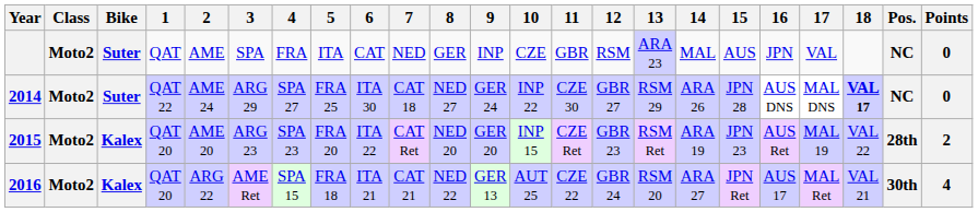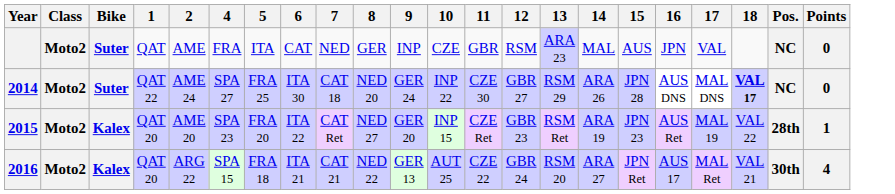 <table class="wikitable" style="text-align:center">
 <tr>
 <th>Year</th>
 <th>Class</th>
 <th>Bike</th>
 <th>1</th>
 <th>2</th>
-<th>3</th>
 <th>4</th>
 <th>5</th>
 <th>6</th>
 <th>7</th>
 <th>8</th>
 <th>9</th>
 <th>10</th>
 <th>11</th>
 <th>12</th>
 <th>13</th>
 <th>14</th>
 <th>15</th>
 <th>16</th>
 <th>17</th>
 <th>18</th>
 <th>Pos.</th>
 <th>Points</th>
 </tr>
 <tr>
 <th></th>
 <th>Moto2</th>
 <th><a href='#'>Suter</a></th>
 <td><a href='#'>QAT</a></td>
 <td><a href='#'>AME</a></td>
-<td><a href='#'>SPA</a></td>
 <td><a href='#'>FRA</a></td>
 <td><a href='#'>ITA</a></td>
 <td><a href='#'>CAT</a></td>
 <td><a href='#'>NED</a></td>
 <td><a href='#'>GER</a></td>
 <td><a href='#'>INP</a></td>
 <td><a href='#'>CZE</a></td>
 <td><a href='#'>GBR</a></td>
 <td><a href='#'>RSM</a></td>
 <td style="background:#cfcfff;"><a href='#'>ARA</a><br><small>23</small></td>
 <td><a href='#'>MAL</a></td>
 <td><a href='#'>AUS</a></td>
 <td><a href='#'>JPN</a></td>
 <td><a href='#'>VAL</a></td>
 <td></td>
 <th>NC</th>
 <th>0</th>
 </tr>
 <tr>
 <th><a href='#'>2014</a></th>
 <th>Moto2</th>
 <th><a href='#'>Suter</a></th>
 <td style="background:#cfcfff;"><a href='#'>QAT</a><br><small>22</small></td>
 <td style="background:#cfcfff;"><a href='#'>AME</a><br><small>24</small></td>
-<td style="background:#cfcfff;"><a href='#'>ARG</a><br><small>29</small></td>
 <td style="background:#cfcfff;"><a href='#'>SPA</a><br><small>27</small></td>
 <td style="background:#cfcfff;"><a href='#'>FRA</a><br><small>25</small></td>
 <td style="background:#cfcfff;"><a href='#'>ITA</a><br><small>30</small></td>
 <td style="background:#cfcfff;"><a href='#'>CAT</a><br><small>18</small></td>
-<td style="background:#cfcfff;"><a href='#'>NED</a><br><small>27</small></td>
+<td style="background:#cfcfff;"><a href='#'>NED</a><br><small>20</small></td>
 <td style="background:#cfcfff;"><a href='#'>GER</a><br><small>24</small></td>
 <td style="background:#cfcfff;"><a href='#'>INP</a><br><small>22</small></td>
 <td style="background:#cfcfff;"><a href='#'>CZE</a><br><small>30</small></td>
 <td style="background:#cfcfff;"><a href='#'>GBR</a><br><small>27</small></td>
 <td style="background:#cfcfff;"><a href='#'>RSM</a><br><small>29</small></td>
 <td style="background:#cfcfff;"><a href='#'>ARA</a><br><small>26</small></td>
 <td style="background:#cfcfff;"><a href='#'>JPN</a><br><small>28</small></td>
 <td style="background:#ffffff;"><a href='#'>AUS</a><br><small>DNS</small></td>
 <td style="background:#ffffff;"><a href='#'>MAL</a><br><small>DNS</small></td>
 <td style="background:#cfcfff;"><strong><a href='#'>VAL</a><br><small>17</small></strong></td>
 <th>NC</th>
 <th>0</th>
 </tr>
 <tr>
 <th><a href='#'>2015</a></th>
 <th>Moto2</th>
 <th><a href='#'>Kalex</a></th>
 <td style="background:#cfcfff;"><a href='#'>QAT</a><br><small>20</small></td>
 <td style="background:#cfcfff;"><a href='#'>AME</a><br><small>20</small></td>
-<td style="background:#cfcfff;"><a href='#'>ARG</a><br><small>23</small></td>
 <td style="background:#cfcfff;"><a href='#'>SPA</a><br><small>23</small></td>
 <td style="background:#cfcfff;"><a href='#'>FRA</a><br><small>20</small></td>
 <td style="background:#cfcfff;"><a href='#'>ITA</a><br><small>22</small></td>
 <td style="background:#efcfff;"><a href='#'>CAT</a><br><small>Ret</small></td>
-<td style="background:#cfcfff;"><a href='#'>NED</a><br><small>20</small></td>
+<td style="background:#cfcfff;"><a href='#'>NED</a><br><small>27</small></td>
 <td style="background:#cfcfff;"><a href='#'>GER</a><br><small>20</small></td>
 <td style="background:#dfffdf;"><a href='#'>INP</a><br><small>15</small></td>
 <td style="background:#efcfff;"><a href='#'>CZE</a><br><small>Ret</small></td>
 <td style="background:#cfcfff;"><a href='#'>GBR</a><br><small>23</small></td>
 <td style="background:#efcfff;"><a href='#'>RSM</a><br><small>Ret</small></td>
 <td style="background:#cfcfff;"><a href='#'>ARA</a><br><small>19</small></td>
 <td style="background:#cfcfff;"><a href='#'>JPN</a><br><small>23</small></td>
 <td style="background:#efcfff;"><a href='#'>AUS</a><br><small>Ret</small></td>
 <td style="background:#cfcfff;"><a href='#'>MAL</a><br><small>19</small></td>
 <td style="background:#cfcfff;"><a href='#'>VAL</a><br><small>22</small></td>
 <th>28th</th>
-<th>2</th>
+<th>1</th>
 </tr>
 <tr>
 <th><a href='#'>2016</a></th>
 <th>Moto2</th>
 <th><a href='#'>Kalex</a></th>
 <td style="background:#cfcfff;"><a href='#'>QAT</a><br><small>20</small></td>
 <td style="background:#cfcfff;"><a href='#'>ARG</a><br><small>22</small></td>
-<td style="background:#EFCFFF;"><a href='#'>AME</a><br><small>Ret</small></td>
 <td style="background:#dfffdf;"><a href='#'>SPA</a><br><small>15</small></td>
 <td style="background:#cfcfff;"><a href='#'>FRA</a><br><small>18</small></td>
 <td style="background:#cfcfff;"><a href='#'>ITA</a><br><small>21</small></td>
 <td style="background:#cfcfff;"><a href='#'>CAT</a><br><small>21</small></td>
 <td style="background:#cfcfff;"><a href='#'>NED</a><br><small>22</small></td>
 <td style="background:#dfffdf;"><a href='#'>GER</a><br><small>13</small></td>
 <td style="background:#cfcfff;"><a href='#'>AUT</a><br><small>25</small></td>
 <td style="background:#cfcfff;"><a href='#'>CZE</a><br><small>22</small></td>
 <td style="background:#cfcfff;"><a href='#'>GBR</a><br><small>24</small></td>
 <td style="background:#cfcfff;"><a href='#'>RSM</a><br><small>20</small></td>
 <td style="background:#cfcfff;"><a href='#'>ARA</a><br><small>27</small></td>
 <td style="background:#efcfff;"><a href='#'>JPN</a><br><small>Ret</small></td>
 <td style="background:#cfcfff;"><a href='#'>AUS</a><br><small>17</small></td>
 <td style="background:#efcfff;"><a href='#'>MAL</a><br><small>Ret</small></td>
 <td style="background:#cfcfff;"><a href='#'>VAL</a><br><small>21</small></td>
 <th>30th</th>
 <th>4</th>
 </tr>
 </table>
